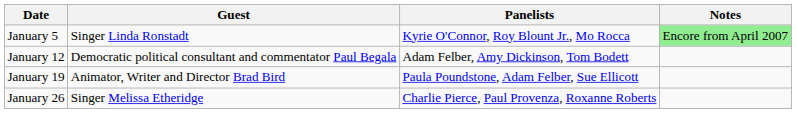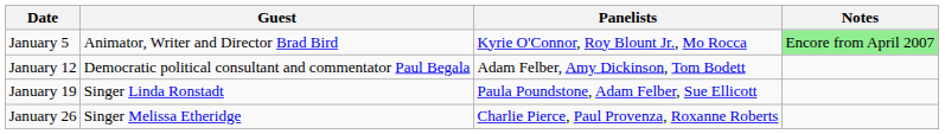 <table class="wikitable">
 <tr>
 <th>Date</th>
 <th>Guest</th>
 <th>Panelists</th>
 <th>Notes</th>
 </tr>
 <tr>
 <td>January 5</td>
-<td>Singer <a href='#'>Linda Ronstadt</a></td>
+<td>Animator, Writer and Director <a href='#'>Brad Bird</a></td>
 <td><a href='#'>Kyrie O'Connor</a>, <a href='#'>Roy Blount Jr.</a>, <a href='#'>Mo Rocca</a></td>
 <td style="background: lightgreen;">Encore from April 2007</td>
 </tr>
 <tr>
 <td>January 12</td>
 <td>Democratic political consultant and commentator <a href='#'>Paul Begala</a></td>
 <td>Adam Felber, <a href='#'>Amy Dickinson</a>, <a href='#'>Tom Bodett</a></td>
 <td></td>
 </tr>
 <tr>
 <td>January 19</td>
-<td>Animator, Writer and Director <a href='#'>Brad Bird</a></td>
+<td>Singer <a href='#'>Linda Ronstadt</a></td>
 <td><a href='#'>Paula Poundstone</a>, <a href='#'>Adam Felber</a>, <a href='#'>Sue Ellicott</a></td>
 <td></td>
 </tr>
 <tr>
 <td>January 26</td>
 <td>Singer <a href='#'>Melissa Etheridge</a></td>
 <td><a href='#'>Charlie Pierce</a>, <a href='#'>Paul Provenza</a>, <a href='#'>Roxanne Roberts</a></td>
 </tr>
 </table>
